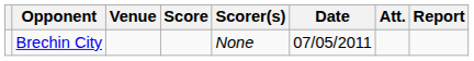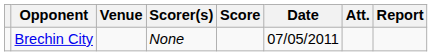 <table class="wikitable">
 <tr>
 <th></th>
 <th>Opponent</th>
 <th>Venue</th>
+<th>Scorer(s)</th>
 <th>Score</th>
-<th>Scorer(s)</th>
 <th>Date</th>
 <th>Att.</th>
 <th>Report</th>
 </tr>
 <tr>
 <td></td>
 <td><a href='#'>Brechin City</a></td>
 <td></td>
+<td><em>None</em></td>
 <td></td>
-<td><em>None</em></td>
 <td>07/05/2011</td>
 <td></td>
 <td></td>
 </tr>
 </table>
